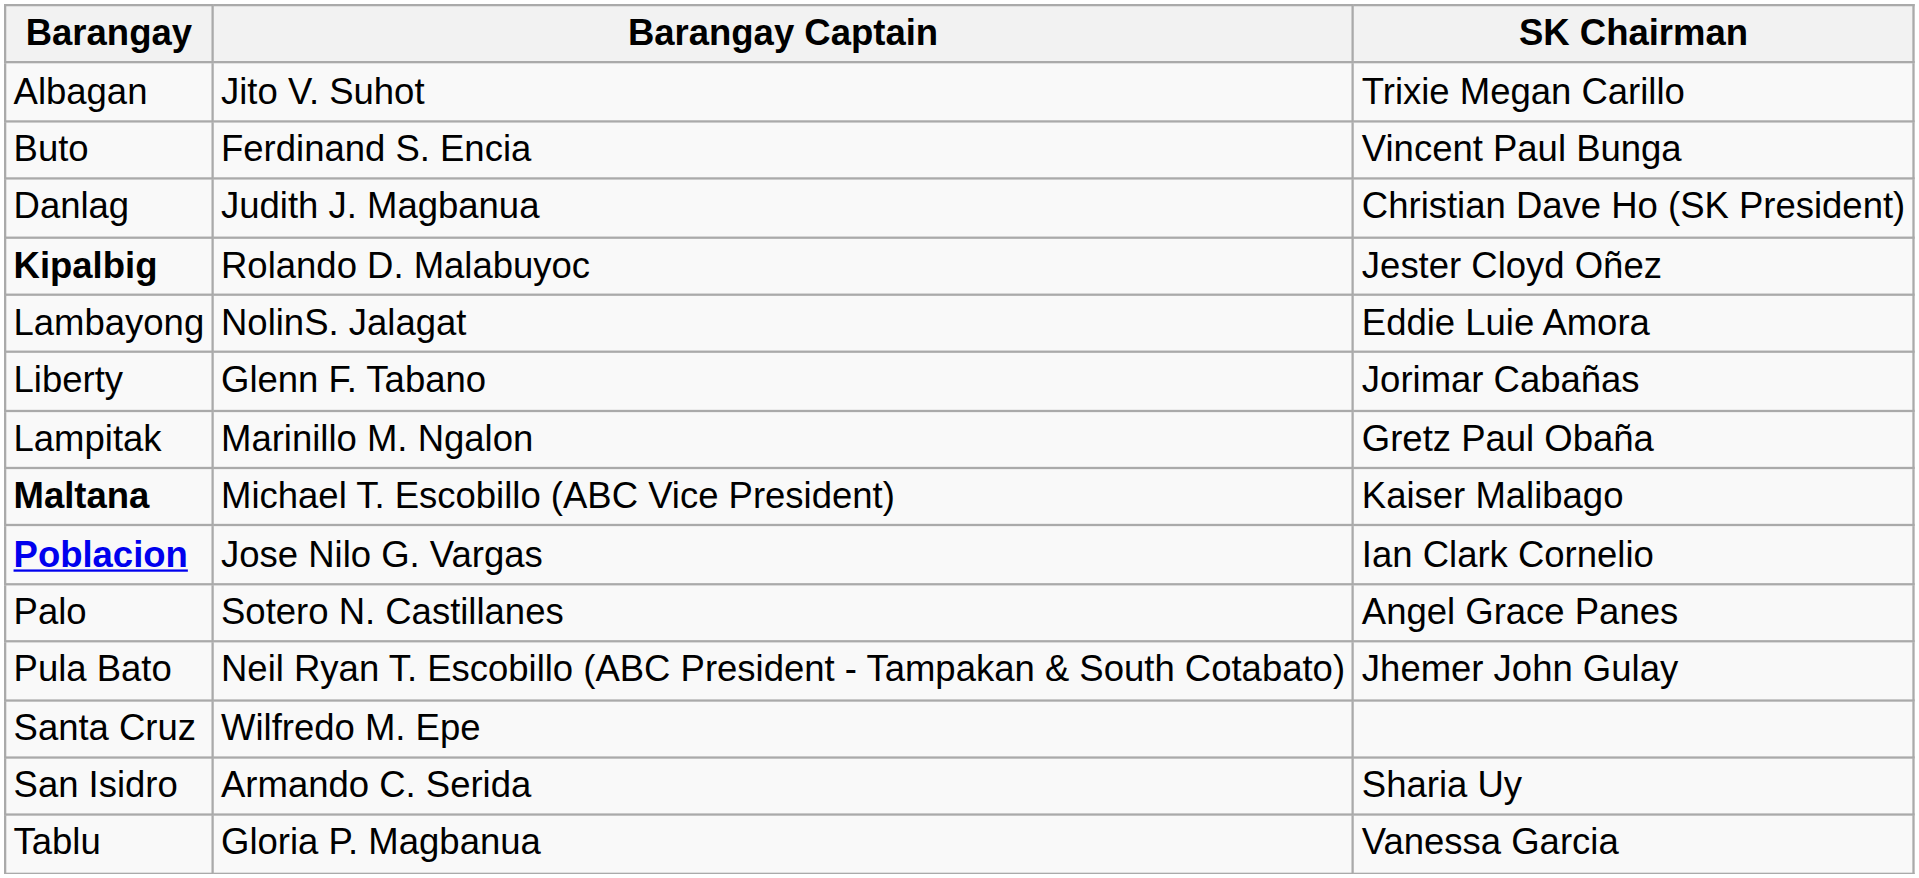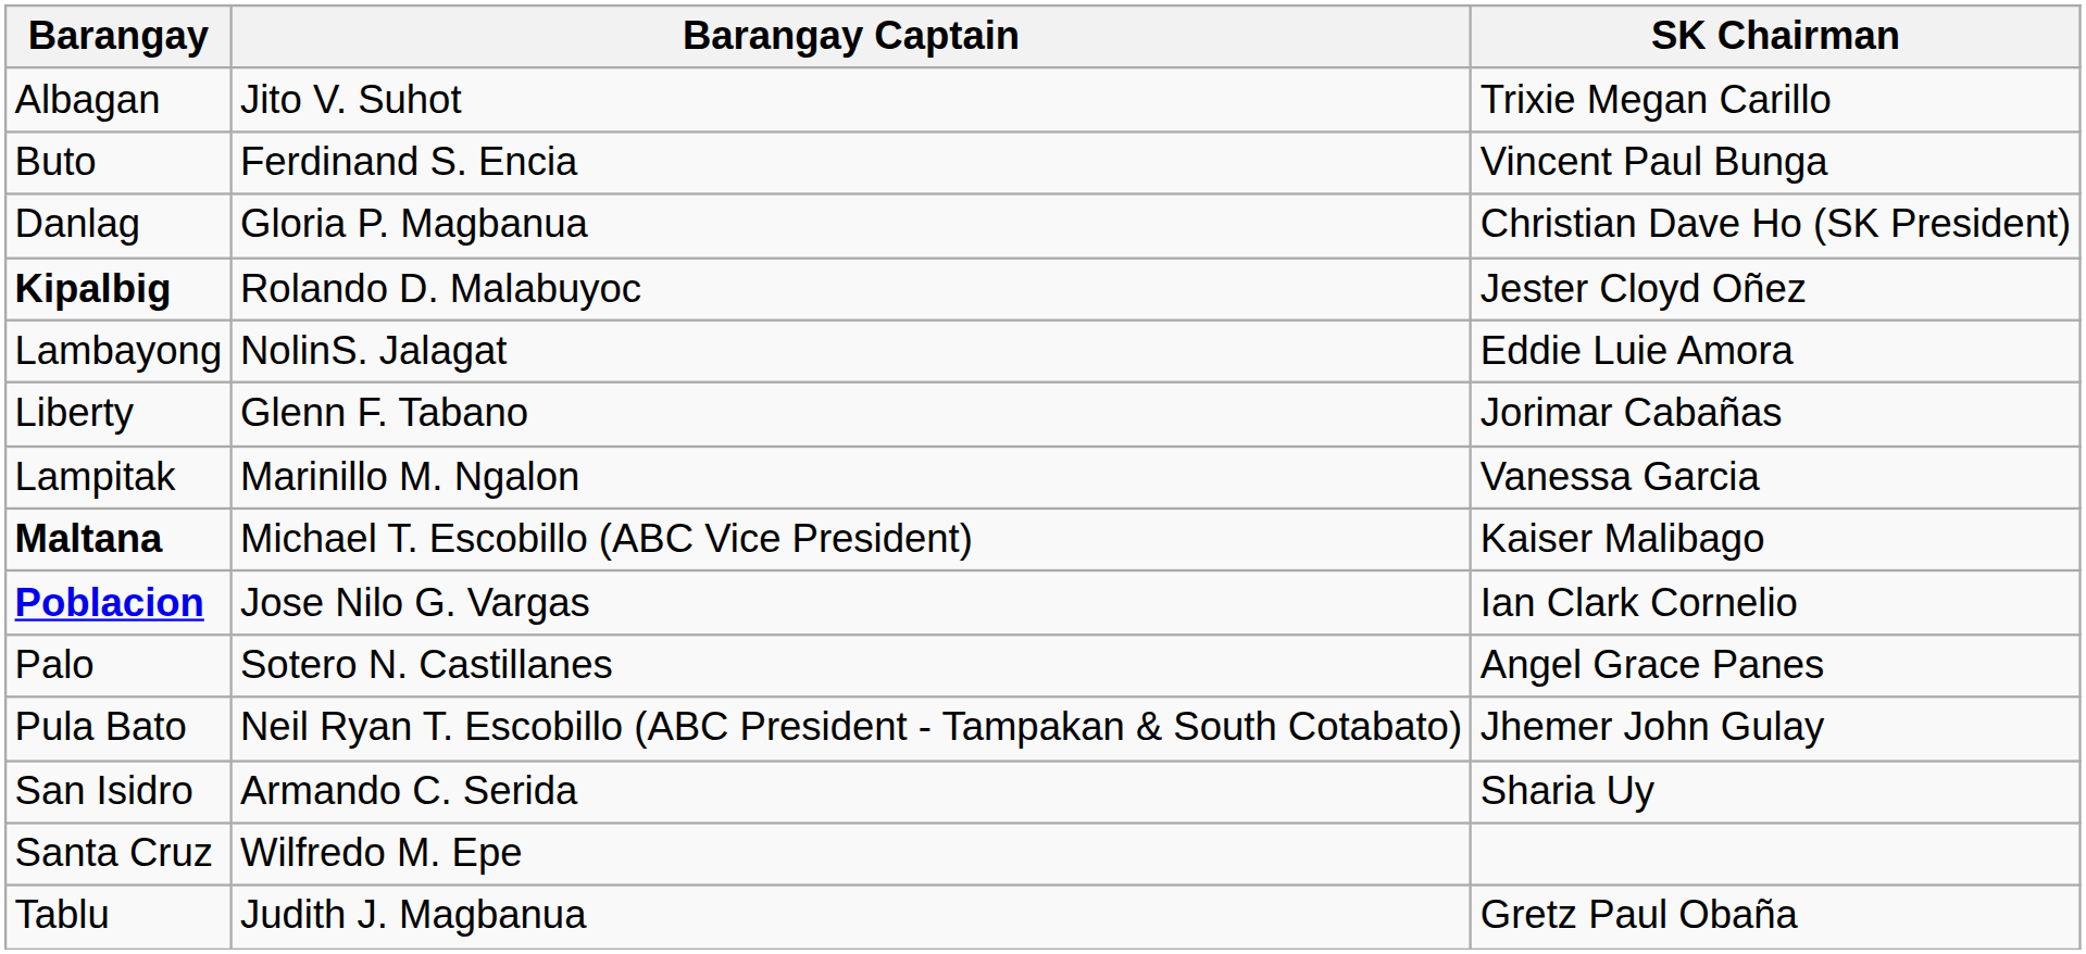 <table class="wikitable">
 <tr>
 <th>Barangay</th>
 <th>Barangay Captain</th>
 <th>SK Chairman</th>
 </tr>
 <tr>
 <td>Albagan</td>
 <td>Jito V. Suhot</td>
 <td>Trixie Megan Carillo</td>
 </tr>
 <tr>
 <td>Buto</td>
 <td>Ferdinand S. Encia</td>
 <td>Vincent Paul Bunga</td>
 </tr>
 <tr>
 <td>Danlag</td>
-<td>Judith J. Magbanua</td>
+<td>Gloria P. Magbanua</td>
 <td>Christian Dave Ho (SK President)</td>
 </tr>
 <tr>
 <td><strong>Kipalbig</strong></td>
 <td>Rolando D. Malabuyoc</td>
 <td>Jester Cloyd Oñez</td>
 </tr>
 <tr>
 <td>Lambayong</td>
 <td>NolinS. Jalagat</td>
 <td>Eddie Luie Amora</td>
 </tr>
 <tr>
 <td>Liberty</td>
 <td>Glenn F. Tabano</td>
 <td>Jorimar Cabañas</td>
 </tr>
 <tr>
 <td>Lampitak</td>
 <td>Marinillo M. Ngalon</td>
-<td>Gretz Paul Obaña</td>
+<td>Vanessa Garcia</td>
 </tr>
 <tr>
 <td><strong>Maltana</strong></td>
 <td>Michael T. Escobillo (ABC Vice President)</td>
 <td>Kaiser Malibago</td>
 </tr>
 <tr>
 <td><strong><a href='#'>Poblacion</a></strong></td>
 <td>Jose Nilo G. Vargas</td>
 <td>Ian Clark Cornelio</td>
 </tr>
 <tr>
 <td>Palo</td>
 <td>Sotero N. Castillanes</td>
 <td>Angel Grace Panes</td>
 </tr>
 <tr>
 <td>Pula Bato</td>
 <td>Neil Ryan T. Escobillo (ABC President - Tampakan & South Cotabato)</td>
 <td>Jhemer John Gulay</td>
 </tr>
 <tr>
+<td>San Isidro</td>
+<td>Armando C. Serida</td>
+<td>Sharia Uy</td>
+</tr>
+<tr>
 <td>Santa Cruz</td>
 <td>Wilfredo M. Epe</td>
 <td></td>
 </tr>
 <tr>
-<td>San Isidro</td>
-<td>Armando C. Serida</td>
-<td>Sharia Uy</td>
-</tr>
-<tr>
 <td>Tablu</td>
-<td>Gloria P. Magbanua</td>
-<td>Vanessa Garcia</td>
+<td>Judith J. Magbanua</td>
+<td>Gretz Paul Obaña</td>
 </tr>
 </table>
